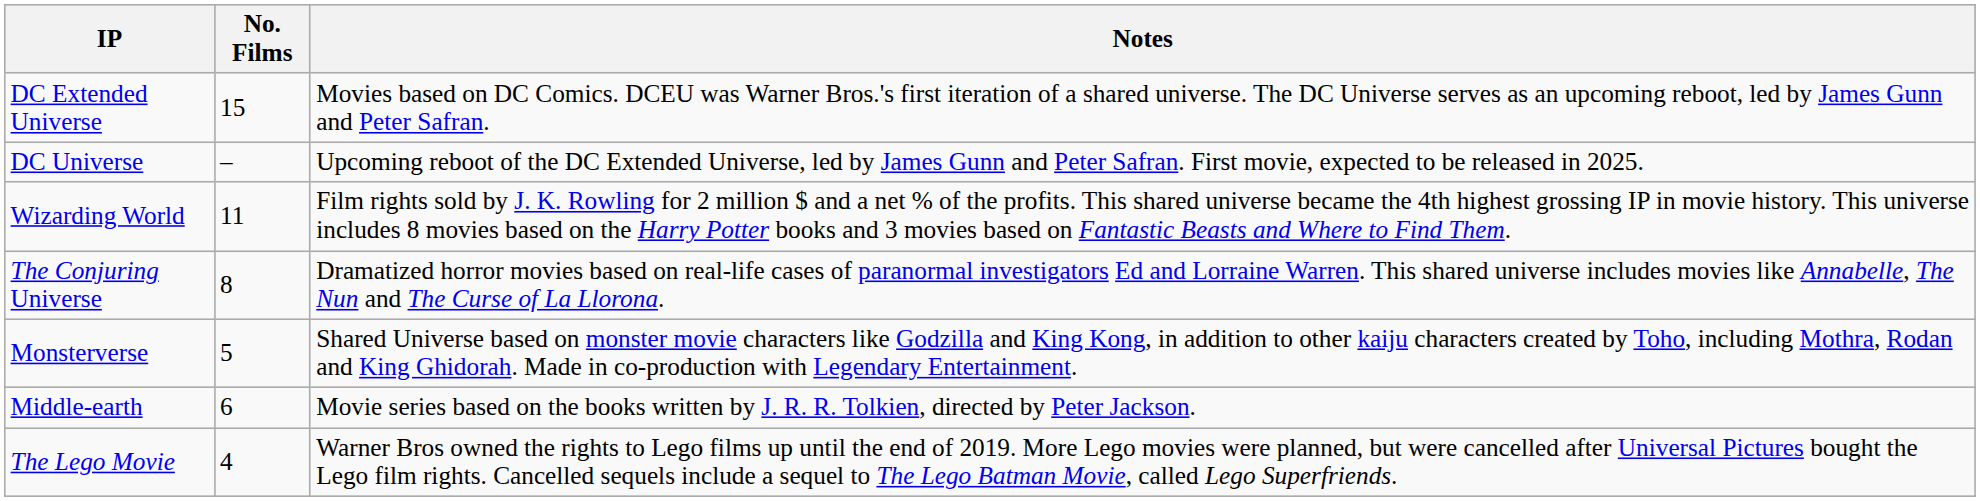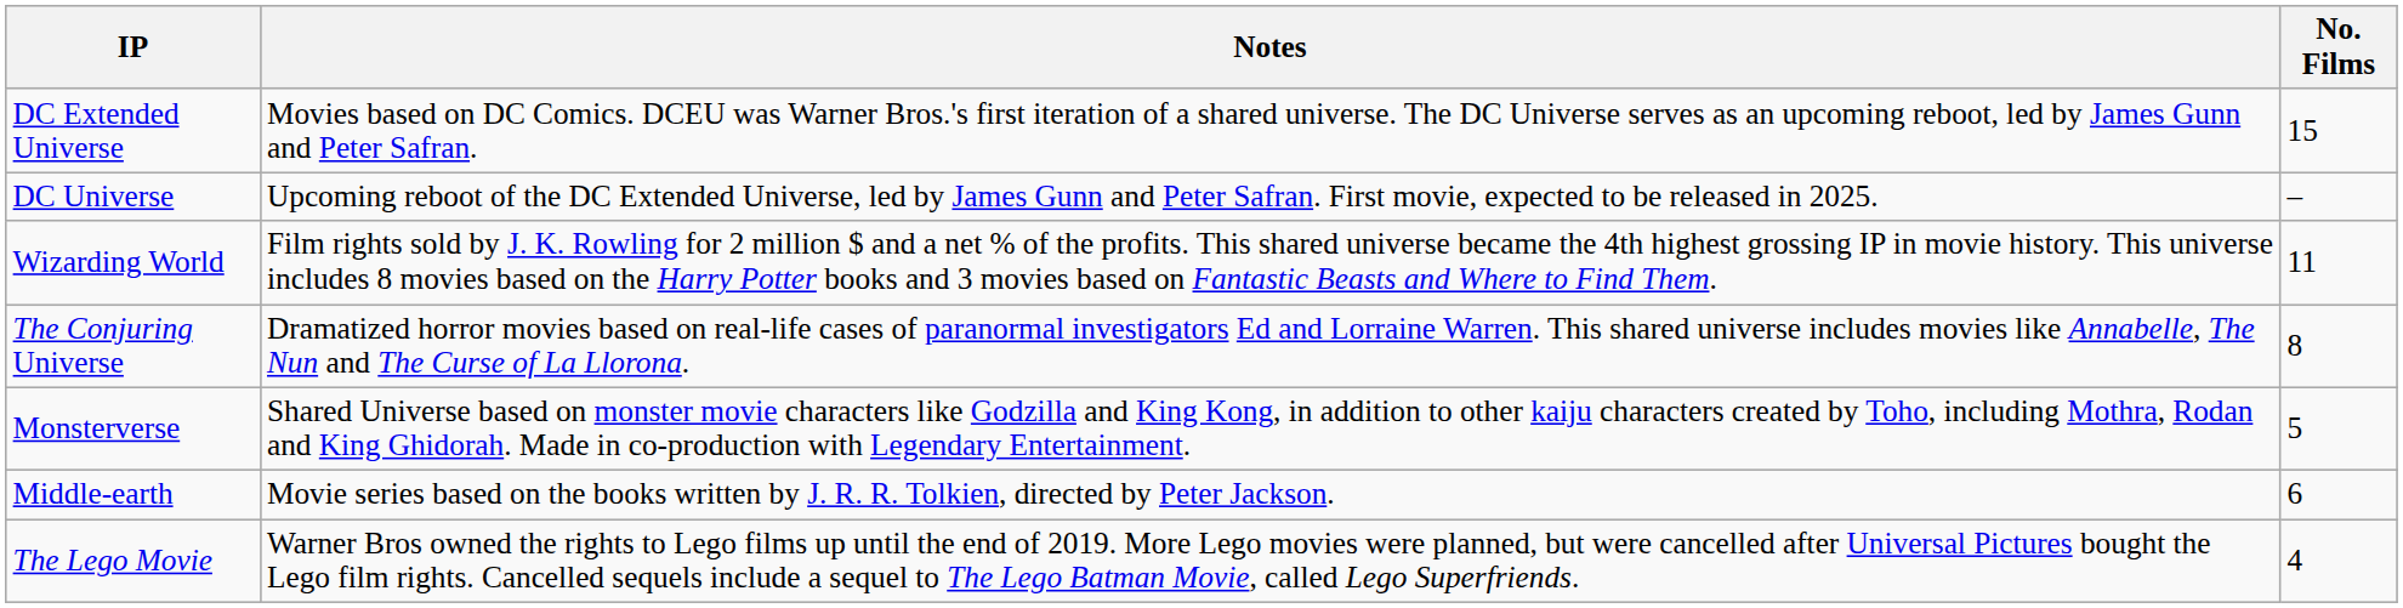 <table class="wikitable">
 <tr>
 <th>IP</th>
+<th>Notes</th>
 <th>No. Films</th>
-<th>Notes</th>
 </tr>
 <tr>
 <td><a href='#'>DC Extended Universe</a></td>
+<td>Movies based on DC Comics. DCEU was Warner Bros.'s first iteration of a shared universe. The DC Universe serves as an upcoming reboot, led by <a href='#'>James Gunn</a> and <a href='#'>Peter Safran</a>.</td>
 <td>15</td>
-<td>Movies based on DC Comics. DCEU was Warner Bros.'s first iteration of a shared universe. The DC Universe serves as an upcoming reboot, led by <a href='#'>James Gunn</a> and <a href='#'>Peter Safran</a>.</td>
 </tr>
 <tr>
 <td><a href='#'>DC Universe</a></td>
+<td>Upcoming reboot of the DC Extended Universe, led by  <a href='#'>James Gunn</a> and <a href='#'>Peter Safran</a>. First movie, expected to be released in 2025.</td>
 <td>–</td>
-<td>Upcoming reboot of the DC Extended Universe, led by  <a href='#'>James Gunn</a> and <a href='#'>Peter Safran</a>. First movie, expected to be released in 2025.</td>
 </tr>
 <tr>
 <td><a href='#'>Wizarding World</a></td>
+<td>Film rights sold by <a href='#'>J. K. Rowling</a> for 2 million $ and a net % of the profits. This shared universe became the 4th highest grossing IP in movie history. This universe includes 8 movies based on the <em><a href='#'>Harry Potter</a></em> books and 3 movies based on <em><a href='#'>Fantastic Beasts and Where to Find Them</a></em>.</td>
 <td>11</td>
-<td>Film rights sold by <a href='#'>J. K. Rowling</a> for 2 million $ and a net % of the profits. This shared universe became the 4th highest grossing IP in movie history. This universe includes 8 movies based on the <em><a href='#'>Harry Potter</a></em> books and 3 movies based on <em><a href='#'>Fantastic Beasts and Where to Find Them</a></em>.</td>
 </tr>
 <tr>
 <td><a href='#'><em>The Conjuring</em> Universe</a></td>
+<td>Dramatized horror movies based on real-life cases of <a href='#'>paranormal investigators</a> <a href='#'>Ed and Lorraine Warren</a>. This shared universe includes movies like <em><a href='#'>Annabelle</a></em>, <em><a href='#'>The Nun</a></em> and <em><a href='#'>The Curse of La Llorona</a></em>.</td>
 <td>8</td>
-<td>Dramatized horror movies based on real-life cases of <a href='#'>paranormal investigators</a> <a href='#'>Ed and Lorraine Warren</a>. This shared universe includes movies like <em><a href='#'>Annabelle</a></em>, <em><a href='#'>The Nun</a></em> and <em><a href='#'>The Curse of La Llorona</a></em>.</td>
 </tr>
 <tr>
 <td><a href='#'>Monsterverse</a></td>
+<td>Shared Universe based on <a href='#'>monster movie</a> characters like <a href='#'>Godzilla</a> and <a href='#'>King Kong</a>, in addition to other <a href='#'>kaiju</a> characters created by <a href='#'>Toho</a>, including <a href='#'>Mothra</a>, <a href='#'>Rodan</a> and <a href='#'>King Ghidorah</a>. Made in co-production with <a href='#'>Legendary Entertainment</a>.</td>
 <td>5</td>
-<td>Shared Universe based on <a href='#'>monster movie</a> characters like <a href='#'>Godzilla</a> and <a href='#'>King Kong</a>, in addition to other <a href='#'>kaiju</a> characters created by <a href='#'>Toho</a>, including <a href='#'>Mothra</a>, <a href='#'>Rodan</a> and <a href='#'>King Ghidorah</a>. Made in co-production with <a href='#'>Legendary Entertainment</a>.</td>
 </tr>
 <tr>
 <td><a href='#'>Middle-earth</a></td>
+<td>Movie series based on the books written by <a href='#'>J. R. R. Tolkien</a>, directed by <a href='#'>Peter Jackson</a>.</td>
 <td>6</td>
-<td>Movie series based on the books written by <a href='#'>J. R. R. Tolkien</a>, directed by <a href='#'>Peter Jackson</a>.</td>
 </tr>
 <tr>
 <td><em><a href='#'>The Lego Movie</a></em></td>
+<td>Warner Bros owned the rights to Lego films up until the end of 2019. More Lego movies were planned, but were cancelled after <a href='#'>Universal Pictures</a> bought the Lego film rights. Cancelled sequels include a sequel to <em><a href='#'>The Lego Batman Movie</a></em>, called <em>Lego Superfriends</em>.</td>
 <td>4</td>
-<td>Warner Bros owned the rights to Lego films up until the end of 2019. More Lego movies were planned, but were cancelled after <a href='#'>Universal Pictures</a> bought the Lego film rights. Cancelled sequels include a sequel to <em><a href='#'>The Lego Batman Movie</a></em>, called <em>Lego Superfriends</em>.</td>
 </tr>
 </table>
